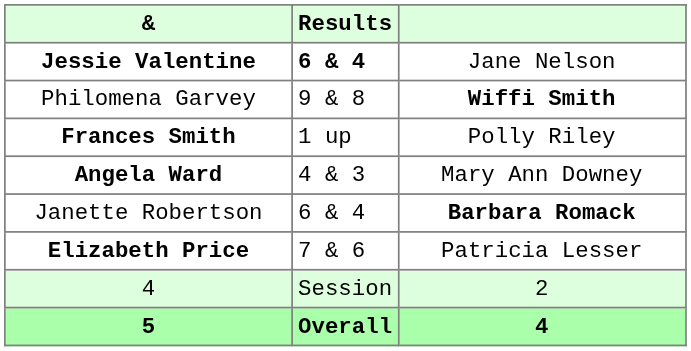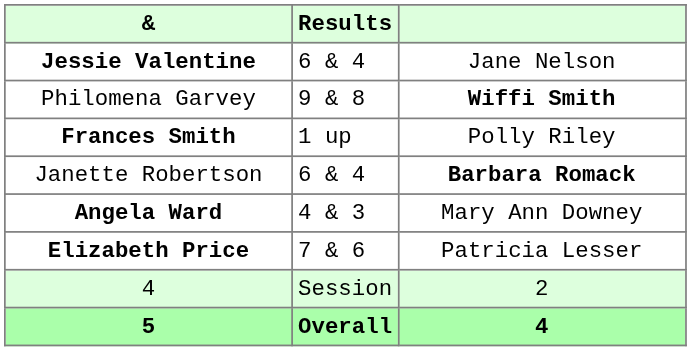 <table border="1" cellpadding="3" style="border-collapse: collapse; text-align:center;">
 <tr style="background:#ddffdd;">
 <th width=160> & </th>
 <th>Results</th>
 <th width=160></th>
 </tr>
 <tr>
 <td><strong>Jessie Valentine</strong></td>
-<td align=left><strong> 6 & 4</strong></td>
+<td align=left> 6 & 4</td>
 <td>Jane Nelson</td>
 </tr>
 <tr>
 <td>Philomena Garvey</td>
 <td align=left> 9 & 8</td>
 <td><strong>Wiffi Smith</strong></td>
 </tr>
 <tr>
 <td><strong>Frances Smith</strong></td>
 <td align=left> 1 up</td>
 <td>Polly Riley</td>
 </tr>
 <tr>
+<td>Janette Robertson</td>
+<td align=left> 6 & 4</td>
+<td><strong>Barbara Romack</strong></td>
+</tr>
+<tr>
 <td><strong>Angela Ward</strong></td>
 <td align=left> 4 & 3</td>
 <td>Mary Ann Downey</td>
-</tr>
-<tr>
-<td>Janette Robertson</td>
-<td align=left> 6 & 4</td>
-<td><strong>Barbara Romack</strong></td>
 </tr>
 <tr>
 <td><strong>Elizabeth Price</strong></td>
 <td align=left> 7 & 6</td>
 <td>Patricia Lesser</td>
 </tr>
 <tr style="background:#ddffdd;">
 <td>4</td>
 <td>Session</td>
 <td>2</td>
 </tr>
 <tr style="background:#aaffaa;">
 <th>5</th>
 <th>Overall</th>
 <th>4</th>
 </tr>
 </table>
